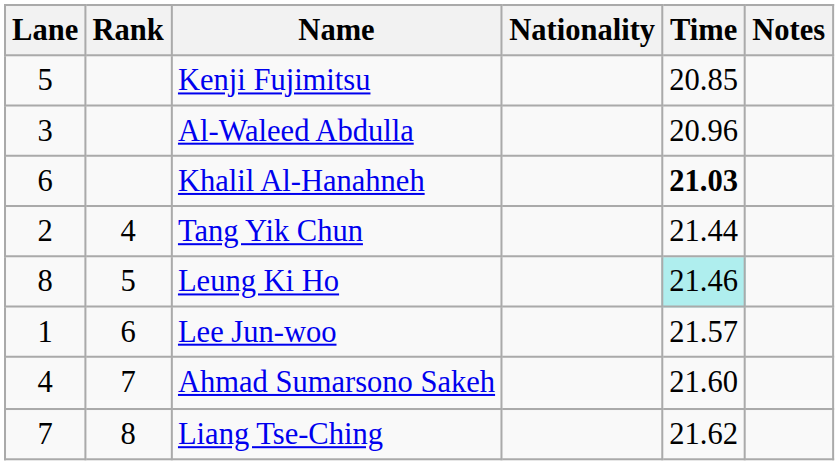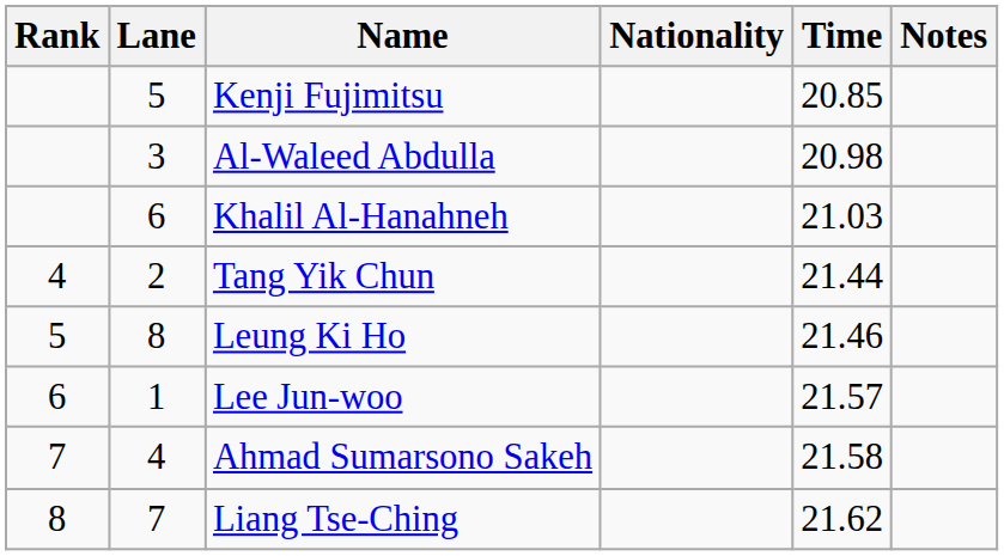 <table class="wikitable sortable" style="text-align:center;font-size:95%">
 <tr>
+<th>Rank</th>
 <th>Lane</th>
-<th>Rank</th>
 <th>Name</th>
 <th>Nationality</th>
 <th>Time</th>
 <th>Notes</th>
 </tr>
 <tr>
+<td></td>
 <td>5</td>
-<td></td>
 <td align=left><a href='#'>Kenji Fujimitsu</a></td>
 <td align=left></td>
 <td>20.85</td>
 <td></td>
 </tr>
 <tr>
+<td></td>
 <td>3</td>
-<td></td>
 <td align=left><a href='#'>Al-Waleed Abdulla</a></td>
 <td align=left></td>
-<td>20.96</td>
+<td>20.98</td>
 <td></td>
 </tr>
 <tr>
+<td></td>
 <td>6</td>
-<td></td>
 <td align=left><a href='#'>Khalil Al-Hanahneh</a></td>
 <td align=left></td>
-<td><strong>21.03</strong></td>
+<td>21.03</td>
 <td></td>
 </tr>
 <tr>
+<td>4</td>
 <td>2</td>
-<td>4</td>
 <td align=left><a href='#'>Tang Yik Chun</a></td>
 <td align=left></td>
 <td>21.44</td>
 <td></td>
 </tr>
 <tr>
+<td>5</td>
 <td>8</td>
-<td>5</td>
 <td align=left><a href='#'>Leung Ki Ho</a></td>
 <td align=left></td>
-<td style="background: paleturquoise;">21.46</td>
+<td>21.46</td>
 <td></td>
 </tr>
 <tr>
+<td>6</td>
 <td>1</td>
-<td>6</td>
 <td align=left><a href='#'>Lee Jun-woo</a></td>
 <td align=left></td>
 <td>21.57</td>
 <td></td>
 </tr>
 <tr>
+<td>7</td>
 <td>4</td>
-<td>7</td>
 <td align=left><a href='#'>Ahmad Sumarsono Sakeh</a></td>
 <td align=left></td>
-<td>21.60</td>
+<td>21.58</td>
 <td></td>
 </tr>
 <tr>
+<td>8</td>
 <td>7</td>
-<td>8</td>
 <td align=left><a href='#'>Liang Tse-Ching</a></td>
 <td align=left></td>
 <td>21.62</td>
 <td></td>
 </tr>
 </table>
